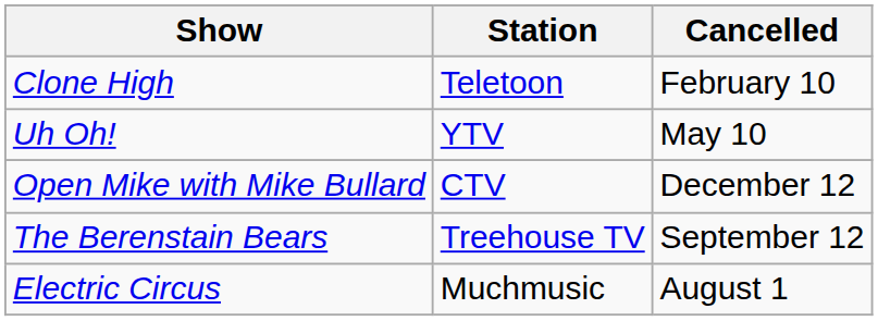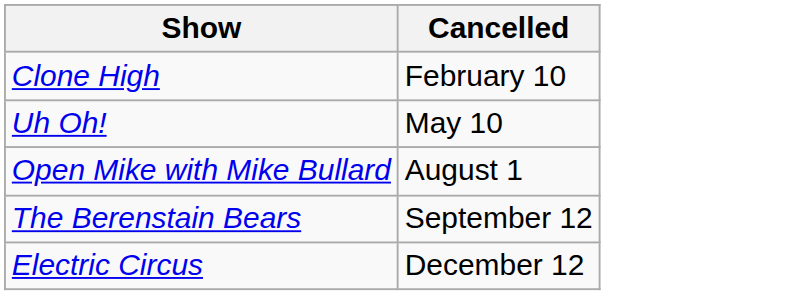 <table class="wikitable">
 <tr>
 <th>Show</th>
-<th>Station</th>
 <th>Cancelled</th>
 </tr>
 <tr>
 <td><em><a href='#'>Clone High</a></em></td>
-<td><a href='#'>Teletoon</a></td>
 <td>February 10</td>
 </tr>
 <tr>
 <td><em><a href='#'>Uh Oh!</a></em></td>
-<td><a href='#'>YTV</a></td>
 <td>May 10</td>
 </tr>
 <tr>
 <td><em><a href='#'>Open Mike with Mike Bullard</a></em></td>
-<td><a href='#'>CTV</a></td>
-<td>December 12</td>
+<td>August 1</td>
 </tr>
 <tr>
 <td><em><a href='#'>The Berenstain Bears</a></em></td>
-<td><a href='#'>Treehouse TV</a></td>
 <td>September 12</td>
 </tr>
 <tr>
 <td><em><a href='#'>Electric Circus</a></em></td>
-<td>Muchmusic</td>
-<td>August 1</td>
+<td>December 12</td>
 </tr>
 </table>
